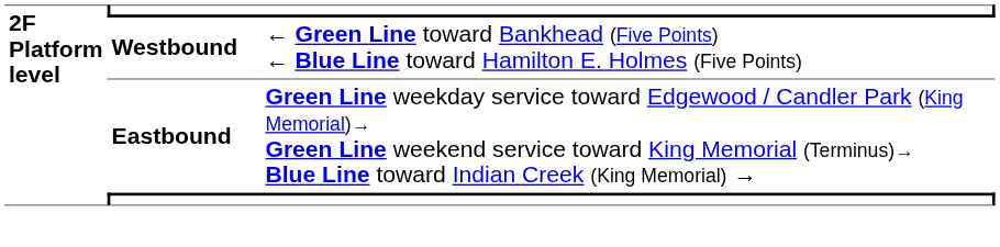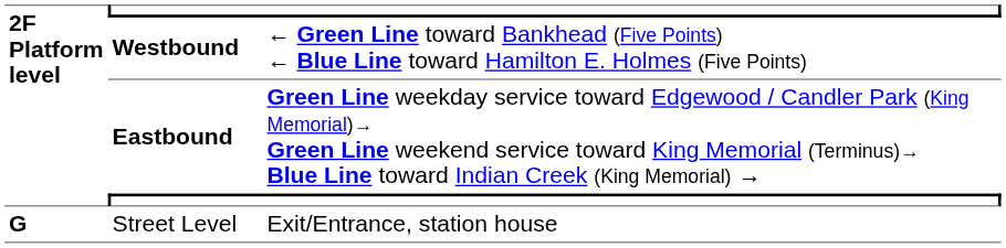 <table table border=0 cellspacing=0 cellpadding=3>
 <tr>
 <td style="border-top:solid 1px gray;border-bottom:solid 1px gray;" width=50 rowspan=4 valign=top><strong>2F<br>Platform level</strong></td>
 <td style="border-top:solid 1px gray;border-right:solid 2px black;border-left:solid 2px black;border-bottom:solid 2px black;text-align:center;" colspan=2></td>
 </tr>
 <tr>
 <td style="border-bottom:solid 1px gray;" width=100><strong>Westbound</strong></td>
 <td style="border-bottom:solid 1px gray;" width=500>← <a href='#'><span><strong>Green Line</strong></span></a> toward <a href='#'>Bankhead</a> <small>(<a href='#'>Five Points</a>)</small><br>← <a href='#'><span><strong>Blue Line</strong></span></a> toward <a href='#'>Hamilton E. Holmes</a> <small>(Five Points)</small></td>
 </tr>
 <tr>
 <td><strong>Eastbound</strong></td>
 <td> <a href='#'><span><strong>Green Line</strong></span></a> weekday service toward <a href='#'>Edgewood / Candler Park</a> <small>(<a href='#'>King Memorial</a>)→</small><br> <a href='#'><span><strong>Green Line</strong></span></a> weekend service toward <a href='#'>King Memorial</a> <small>(Terminus)→</small><br> <a href='#'><span><strong>Blue Line</strong></span></a> toward <a href='#'>Indian Creek</a> <small>(King Memorial)</small> →</td>
 </tr>
 <tr>
 <td style="border-bottom:solid 1px gray;border-right:solid 2px black;border-left:solid 2px black;border-top:solid 2px black;text-align:center;" colspan=2></td>
 </tr>
+<tr>
+<td style="border-bottom:solid 1px gray;" width=50 valign=top><strong>G</strong></td>
+<td style="border-bottom:solid 1px gray;" width=100 valign=top>Street Level</td>
+<td style="border-bottom:solid 1px gray;" width=400 valign=top>Exit/Entrance, station house</td>
+</tr>
 </table>
